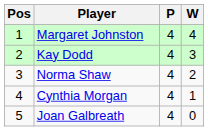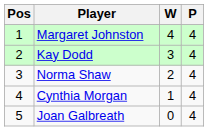 <table class="wikitable" style="text-align:center;">
 <tr>
 <th width=20>Pos</th>
 <th width=150>Player</th>
+<th width=20>W</th>
 <th width=20>P</th>
-<th width=20>W</th>
 </tr>
 <tr style="background: #ccffcc;">
 <td>1</td>
 <td align="left"> <a href='#'>Margaret Johnston</a></td>
 <td>4</td>
 <td>4</td>
 </tr>
 <tr style="background: #ccffcc;">
 <td>2</td>
 <td align="left"> <a href='#'>Kay Dodd</a></td>
+<td>3</td>
 <td>4</td>
-<td>3</td>
 </tr>
 <tr>
 <td>3</td>
 <td align="left"> <a href='#'>Norma Shaw</a></td>
+<td>2</td>
 <td>4</td>
-<td>2</td>
 </tr>
 <tr>
 <td>4</td>
 <td align="left"> <a href='#'>Cynthia Morgan</a></td>
+<td>1</td>
 <td>4</td>
-<td>1</td>
 </tr>
 <tr align=center>
 <td>5</td>
 <td align="left"> <a href='#'>Joan Galbreath</a></td>
+<td>0</td>
 <td>4</td>
-<td>0</td>
 </tr>
 </table>
